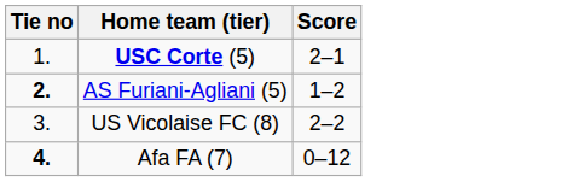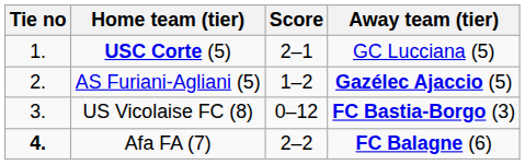 <table class="wikitable" style="text-align: center">
 <tr>
 <th>Tie no</th>
 <th>Home team (tier)</th>
 <th>Score</th>
+<th>Away team (tier)</th>
 </tr>
 <tr>
 <td>1.</td>
 <td><strong><a href='#'>USC Corte</a></strong> (5)</td>
 <td>2–1</td>
+<td><a href='#'>GC Lucciana</a> (5)</td>
 </tr>
 <tr>
-<td><strong>2.</strong></td>
+<td>2.</td>
 <td><a href='#'>AS Furiani-Agliani</a> (5)</td>
 <td>1–2</td>
+<td><strong><a href='#'>Gazélec Ajaccio</a></strong> (5)</td>
 </tr>
 <tr>
 <td>3.</td>
 <td>US Vicolaise FC (8)</td>
-<td>2–2 </td>
+<td>0–12</td>
+<td><strong><a href='#'>FC Bastia-Borgo</a></strong> (3)</td>
 </tr>
 <tr>
 <td><strong>4.</strong></td>
 <td>Afa FA (7)</td>
-<td>0–12</td>
+<td>2–2 </td>
+<td><strong><a href='#'>FC Balagne</a></strong> (6)</td>
 </tr>
 </table>
